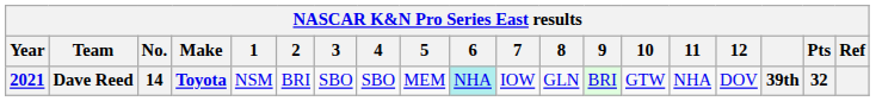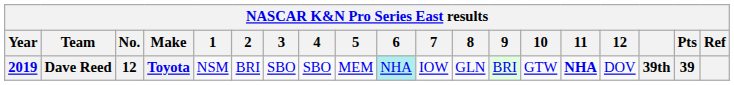 <table class="wikitable" style="text-align:center; font-size:75%">
 <tr>
 <th colspan=23><a href='#'>NASCAR K&N Pro Series East</a> results</th>
 </tr>
 <tr>
 <th>Year</th>
 <th>Team</th>
 <th>No.</th>
 <th>Make</th>
 <th>1</th>
 <th>2</th>
 <th>3</th>
 <th>4</th>
 <th>5</th>
 <th>6</th>
 <th>7</th>
 <th>8</th>
 <th>9</th>
 <th>10</th>
 <th>11</th>
 <th>12</th>
 <th></th>
 <th>Pts</th>
 <th>Ref</th>
 </tr>
 <tr>
-<th><a href='#'>2021</a></th>
+<th><a href='#'>2019</a></th>
 <th>Dave Reed</th>
-<th>14</th>
+<th>12</th>
 <th><a href='#'>Toyota</a></th>
 <td><a href='#'>NSM</a></td>
 <td><a href='#'>BRI</a></td>
 <td><a href='#'>SBO</a></td>
 <td><a href='#'>SBO</a></td>
 <td><a href='#'>MEM</a></td>
 <td style="background: paleturquoise;"><a href='#'>NHA</a></td>
 <td><a href='#'>IOW</a></td>
 <td><a href='#'>GLN</a></td>
 <td style="background:#DFFFDF;"><a href='#'>BRI</a><br></td>
 <td><a href='#'>GTW</a></td>
-<td><a href='#'>NHA</a></td>
+<td><strong><a href='#'>NHA</a></strong></td>
 <td><a href='#'>DOV</a></td>
 <th>39th</th>
-<th>32</th>
+<th>39</th>
 <th></th>
 </tr>
 </table>
